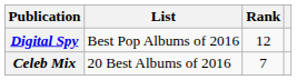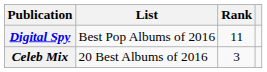 <table class="wikitable plainrowheaders sortable">
 <tr>
 <th>Publication</th>
 <th scope="col" class="unsortable">List</th>
 <th data-sort-type="number">Rank</th>
 <th scope="col" class="unsortable"></th>
 </tr>
 <tr>
 <th scope="row" rowspan="1"><em><a href='#'>Digital Spy</a></em></th>
 <td>Best Pop Albums of 2016</td>
-<td style="text-align:center;">12</td>
+<td style="text-align:center;">11</td>
 <td style="text-align:center;"></td>
 </tr>
 <tr>
 <th scope="row" rowspan="1"><em>Celeb Mix</em></th>
 <td>20 Best Albums of 2016</td>
-<td style="text-align:center;">7</td>
+<td style="text-align:center;">3</td>
 <td style="text-align:center;"></td>
 </tr>
 </table>
